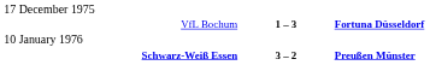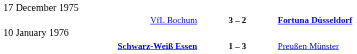 <table width=100% cellspacing=1>
 <tr>
 <th width=25%></th>
 <th width=10%></th>
 <th width=25%></th>
 <th></th>
 </tr>
 <tr>
 <td>17 December 1975</td>
 </tr>
 <tr style=font-size:90%>
 <td align=right><a href='#'>VfL Bochum</a></td>
-<td align=center><strong>1 – 3</strong></td>
+<td align=center><strong>3 – 2</strong></td>
 <td><strong><a href='#'>Fortuna Düsseldorf</a></strong></td>
 </tr>
 <tr>
 <td>10 January 1976</td>
 </tr>
 <tr style=font-size:90%>
 <td align=right><strong><a href='#'>Schwarz-Weiß Essen</a></strong></td>
-<td align=center><strong>3 – 2</strong></td>
-<td><strong><a href='#'>Preußen Münster</a></strong></td>
+<td align=center><strong>1 – 3</strong></td>
+<td><a href='#'>Preußen Münster</a></td>
 </tr>
 </table>
